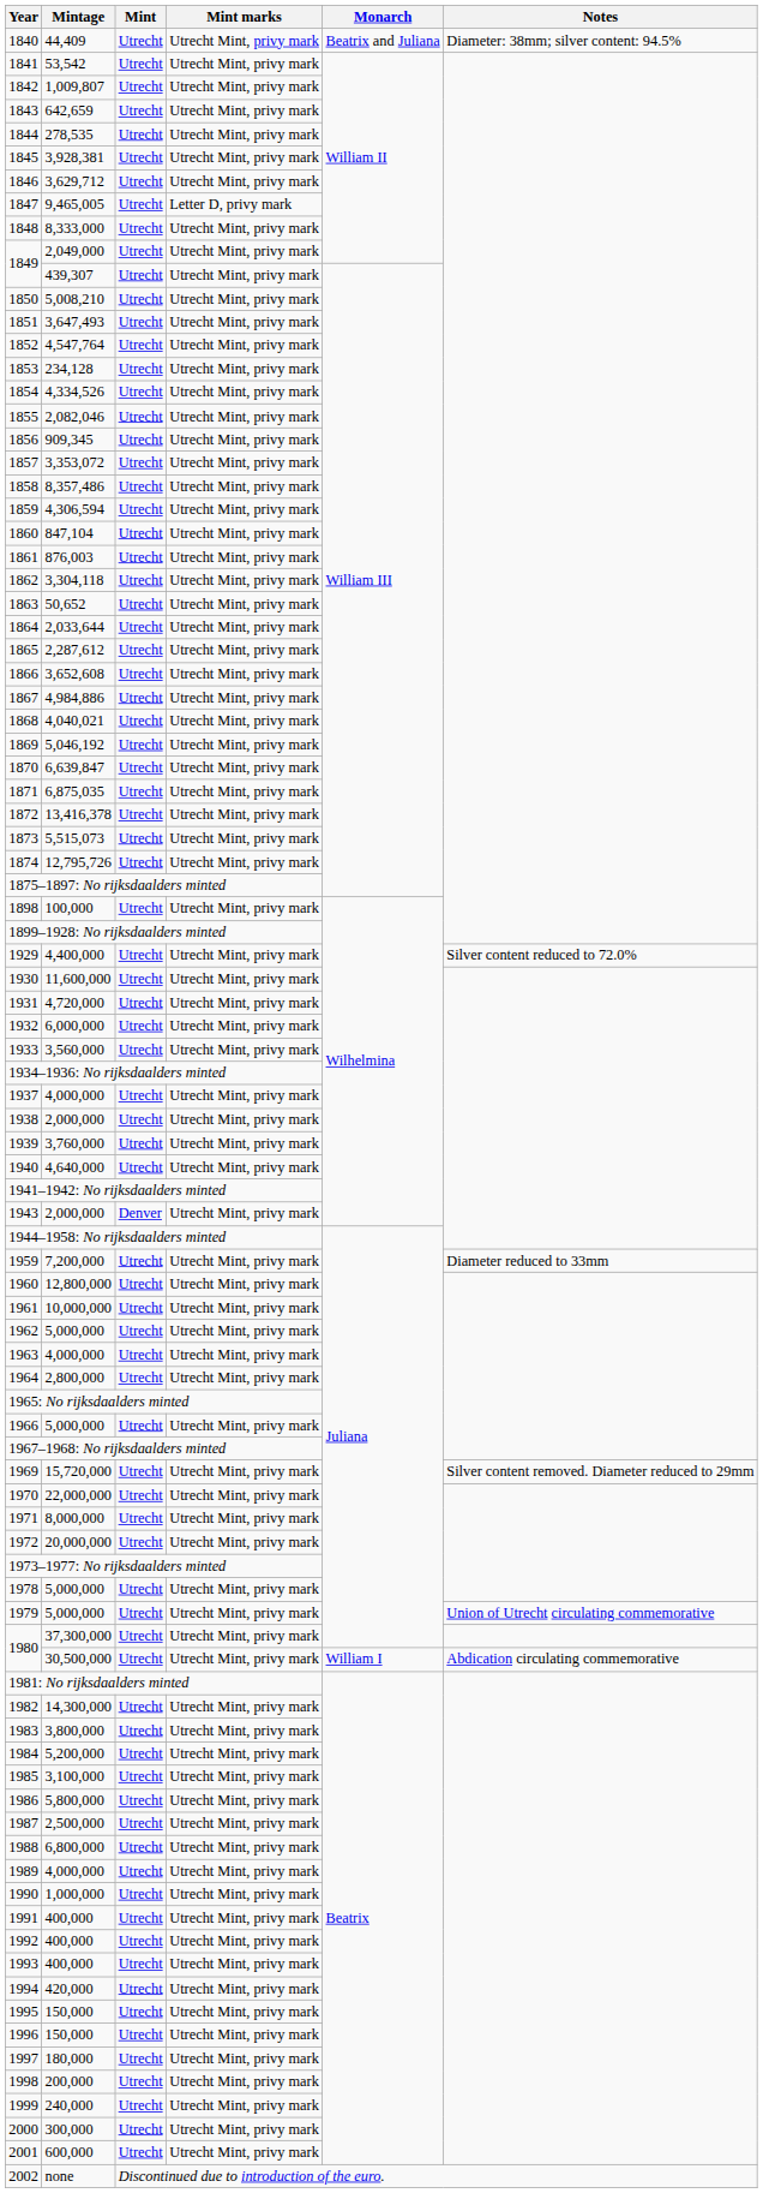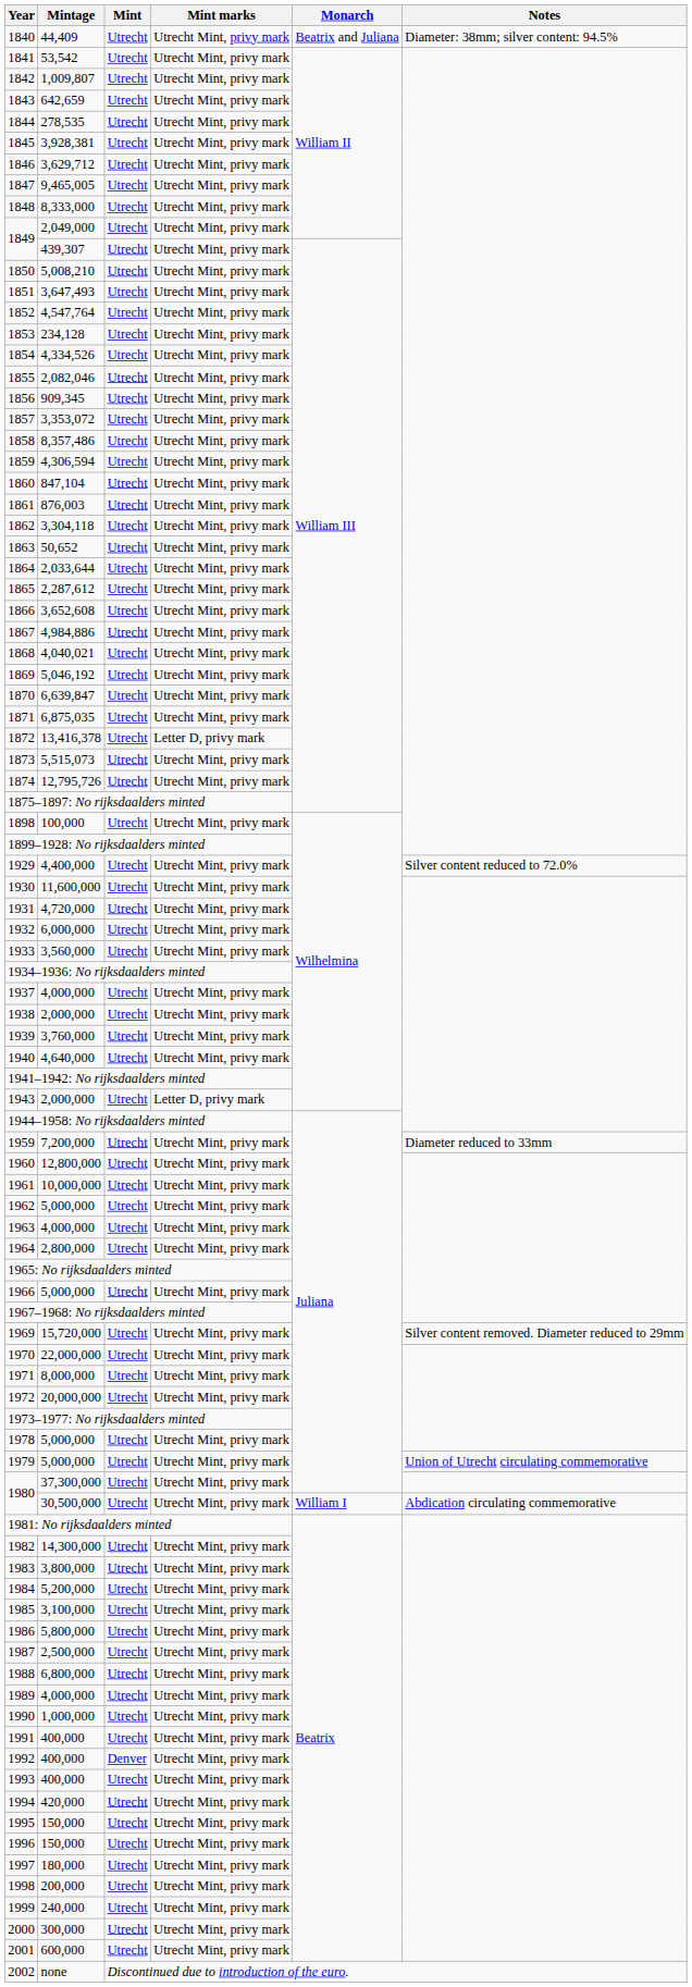 <table class="wikitable">
 <tr>
 <th>Year</th>
 <th>Mintage</th>
 <th>Mint</th>
 <th>Mint marks</th>
 <th><a href='#'>Monarch</a></th>
 <th>Notes</th>
 </tr>
 <tr>
 <td>1840</td>
 <td>44,409</td>
 <td><a href='#'>Utrecht</a></td>
 <td>Utrecht Mint, <a href='#'>privy mark</a></td>
 <td><a href='#'>Beatrix</a> and <a href='#'>Juliana</a></td>
 <td>Diameter: 38mm; silver content: 94.5%</td>
 </tr>
 <tr>
 <td>1841</td>
 <td>53,542</td>
 <td><a href='#'>Utrecht</a></td>
 <td>Utrecht Mint, privy mark</td>
 <td rowspan=9><a href='#'>William II</a></td>
 </tr>
 <tr>
 <td>1842</td>
 <td>1,009,807</td>
 <td><a href='#'>Utrecht</a></td>
 <td>Utrecht Mint, privy mark</td>
 </tr>
 <tr>
 <td>1843</td>
 <td>642,659</td>
 <td><a href='#'>Utrecht</a></td>
 <td>Utrecht Mint, privy mark</td>
 </tr>
 <tr>
 <td>1844</td>
 <td>278,535</td>
 <td><a href='#'>Utrecht</a></td>
 <td>Utrecht Mint, privy mark</td>
 </tr>
 <tr>
 <td>1845</td>
 <td>3,928,381</td>
 <td><a href='#'>Utrecht</a></td>
 <td>Utrecht Mint, privy mark</td>
 </tr>
 <tr>
 <td>1846</td>
 <td>3,629,712</td>
 <td><a href='#'>Utrecht</a></td>
 <td>Utrecht Mint, privy mark</td>
 </tr>
 <tr>
 <td>1847</td>
 <td>9,465,005</td>
 <td><a href='#'>Utrecht</a></td>
-<td>Letter D, privy mark</td>
+<td>Utrecht Mint, privy mark</td>
 </tr>
 <tr>
 <td>1848</td>
 <td>8,333,000</td>
 <td><a href='#'>Utrecht</a></td>
 <td>Utrecht Mint, privy mark</td>
 </tr>
 <tr>
 <td rowspan=2>1849</td>
 <td>2,049,000</td>
 <td><a href='#'>Utrecht</a></td>
 <td>Utrecht Mint, privy mark</td>
 </tr>
 <tr>
 <td>439,307</td>
 <td><a href='#'>Utrecht</a></td>
 <td>Utrecht Mint, privy mark</td>
 <td rowspan=27><a href='#'>William III</a></td>
 </tr>
 <tr>
 <td>1850</td>
 <td>5,008,210</td>
 <td><a href='#'>Utrecht</a></td>
 <td>Utrecht Mint, privy mark</td>
 </tr>
 <tr>
 <td>1851</td>
 <td>3,647,493</td>
 <td><a href='#'>Utrecht</a></td>
 <td>Utrecht Mint, privy mark</td>
 </tr>
 <tr>
 <td>1852</td>
 <td>4,547,764</td>
 <td><a href='#'>Utrecht</a></td>
 <td>Utrecht Mint, privy mark</td>
 </tr>
 <tr>
 <td>1853</td>
 <td>234,128</td>
 <td><a href='#'>Utrecht</a></td>
 <td>Utrecht Mint, privy mark</td>
 </tr>
 <tr>
 <td>1854</td>
 <td>4,334,526</td>
 <td><a href='#'>Utrecht</a></td>
 <td>Utrecht Mint, privy mark</td>
 </tr>
 <tr>
 <td>1855</td>
 <td>2,082,046</td>
 <td><a href='#'>Utrecht</a></td>
 <td>Utrecht Mint, privy mark</td>
 </tr>
 <tr>
 <td>1856</td>
 <td>909,345</td>
 <td><a href='#'>Utrecht</a></td>
 <td>Utrecht Mint, privy mark</td>
 </tr>
 <tr>
 <td>1857</td>
 <td>3,353,072</td>
 <td><a href='#'>Utrecht</a></td>
 <td>Utrecht Mint, privy mark</td>
 </tr>
 <tr>
 <td>1858</td>
 <td>8,357,486</td>
 <td><a href='#'>Utrecht</a></td>
 <td>Utrecht Mint, privy mark</td>
 </tr>
 <tr>
 <td>1859</td>
 <td>4,306,594</td>
 <td><a href='#'>Utrecht</a></td>
 <td>Utrecht Mint, privy mark</td>
 </tr>
 <tr>
 <td>1860</td>
 <td>847,104</td>
 <td><a href='#'>Utrecht</a></td>
 <td>Utrecht Mint, privy mark</td>
 </tr>
 <tr>
 <td>1861</td>
 <td>876,003</td>
 <td><a href='#'>Utrecht</a></td>
 <td>Utrecht Mint, privy mark</td>
 </tr>
 <tr>
 <td>1862</td>
 <td>3,304,118</td>
 <td><a href='#'>Utrecht</a></td>
 <td>Utrecht Mint, privy mark</td>
 </tr>
 <tr>
 <td>1863</td>
 <td>50,652</td>
 <td><a href='#'>Utrecht</a></td>
 <td>Utrecht Mint, privy mark</td>
 </tr>
 <tr>
 <td>1864</td>
 <td>2,033,644</td>
 <td><a href='#'>Utrecht</a></td>
 <td>Utrecht Mint, privy mark</td>
 </tr>
 <tr>
 <td>1865</td>
 <td>2,287,612</td>
 <td><a href='#'>Utrecht</a></td>
 <td>Utrecht Mint, privy mark</td>
 </tr>
 <tr>
 <td>1866</td>
 <td>3,652,608</td>
 <td><a href='#'>Utrecht</a></td>
 <td>Utrecht Mint, privy mark</td>
 </tr>
 <tr>
 <td>1867</td>
 <td>4,984,886</td>
 <td><a href='#'>Utrecht</a></td>
 <td>Utrecht Mint, privy mark</td>
 </tr>
 <tr>
 <td>1868</td>
 <td>4,040,021</td>
 <td><a href='#'>Utrecht</a></td>
 <td>Utrecht Mint, privy mark</td>
 </tr>
 <tr>
 <td>1869</td>
 <td>5,046,192</td>
 <td><a href='#'>Utrecht</a></td>
 <td>Utrecht Mint, privy mark</td>
 </tr>
 <tr>
 <td>1870</td>
 <td>6,639,847</td>
 <td><a href='#'>Utrecht</a></td>
 <td>Utrecht Mint, privy mark</td>
 </tr>
 <tr>
 <td>1871</td>
 <td>6,875,035</td>
 <td><a href='#'>Utrecht</a></td>
 <td>Utrecht Mint, privy mark</td>
 </tr>
 <tr>
 <td>1872</td>
 <td>13,416,378</td>
 <td><a href='#'>Utrecht</a></td>
-<td>Utrecht Mint, privy mark</td>
+<td>Letter D, privy mark</td>
 </tr>
 <tr>
 <td>1873</td>
 <td>5,515,073</td>
 <td><a href='#'>Utrecht</a></td>
 <td>Utrecht Mint, privy mark</td>
 </tr>
 <tr>
 <td>1874</td>
 <td>12,795,726</td>
 <td><a href='#'>Utrecht</a></td>
 <td>Utrecht Mint, privy mark</td>
 </tr>
 <tr>
 <td colspan=4>1875–1897: <em>No rijksdaalders minted</em></td>
 </tr>
 <tr>
 <td>1898</td>
 <td>100,000</td>
 <td><a href='#'>Utrecht</a></td>
 <td>Utrecht Mint, privy mark</td>
 <td rowspan=15><a href='#'>Wilhelmina</a></td>
 </tr>
 <tr>
 <td colspan=4>1899–1928: <em>No rijksdaalders minted</em></td>
 </tr>
 <tr>
 <td>1929</td>
 <td>4,400,000</td>
 <td><a href='#'>Utrecht</a></td>
 <td>Utrecht Mint, privy mark</td>
 <td>Silver content reduced to 72.0%</td>
 </tr>
 <tr>
 <td>1930</td>
 <td>11,600,000</td>
 <td><a href='#'>Utrecht</a></td>
 <td>Utrecht Mint, privy mark</td>
 </tr>
 <tr>
 <td>1931</td>
 <td>4,720,000</td>
 <td><a href='#'>Utrecht</a></td>
 <td>Utrecht Mint, privy mark</td>
 </tr>
 <tr>
 <td>1932</td>
 <td>6,000,000</td>
 <td><a href='#'>Utrecht</a></td>
 <td>Utrecht Mint, privy mark</td>
 </tr>
 <tr>
 <td>1933</td>
 <td>3,560,000</td>
 <td><a href='#'>Utrecht</a></td>
 <td>Utrecht Mint, privy mark</td>
 </tr>
 <tr>
 <td colspan=4>1934–1936: <em>No rijksdaalders minted</em></td>
 </tr>
 <tr>
 <td>1937</td>
 <td>4,000,000</td>
 <td><a href='#'>Utrecht</a></td>
 <td>Utrecht Mint, privy mark</td>
 </tr>
 <tr>
 <td>1938</td>
 <td>2,000,000</td>
 <td><a href='#'>Utrecht</a></td>
 <td>Utrecht Mint, privy mark</td>
 </tr>
 <tr>
 <td>1939</td>
 <td>3,760,000</td>
 <td><a href='#'>Utrecht</a></td>
 <td>Utrecht Mint, privy mark</td>
 </tr>
 <tr>
 <td>1940</td>
 <td>4,640,000</td>
 <td><a href='#'>Utrecht</a></td>
 <td>Utrecht Mint, privy mark</td>
 </tr>
 <tr>
 <td colspan=4>1941–1942: <em>No rijksdaalders minted</em></td>
 </tr>
 <tr>
 <td>1943</td>
 <td>2,000,000</td>
-<td><a href='#'>Denver</a></td>
-<td>Utrecht Mint, privy mark</td>
+<td><a href='#'>Utrecht</a></td>
+<td>Letter D, privy mark</td>
 </tr>
 <tr>
 <td colspan=4 rowspan=2>1944–1958: <em>No rijksdaalders minted</em></td>
 </tr>
 <tr>
 <td rowspan=18><a href='#'>Juliana</a></td>
 </tr>
 <tr>
 <td>1959</td>
 <td>7,200,000</td>
 <td><a href='#'>Utrecht</a></td>
 <td>Utrecht Mint, privy mark</td>
 <td>Diameter reduced to 33mm</td>
 </tr>
 <tr>
 <td>1960</td>
 <td>12,800,000</td>
 <td><a href='#'>Utrecht</a></td>
 <td>Utrecht Mint, privy mark</td>
 </tr>
 <tr>
 <td>1961</td>
 <td>10,000,000</td>
 <td><a href='#'>Utrecht</a></td>
 <td>Utrecht Mint, privy mark</td>
 </tr>
 <tr>
 <td>1962</td>
 <td>5,000,000</td>
 <td><a href='#'>Utrecht</a></td>
 <td>Utrecht Mint, privy mark</td>
 </tr>
 <tr>
 <td>1963</td>
 <td>4,000,000</td>
 <td><a href='#'>Utrecht</a></td>
 <td>Utrecht Mint, privy mark</td>
 </tr>
 <tr>
 <td>1964</td>
 <td>2,800,000</td>
 <td><a href='#'>Utrecht</a></td>
 <td>Utrecht Mint, privy mark</td>
 </tr>
 <tr>
 <td colspan=4>1965: <em>No rijksdaalders minted</em></td>
 </tr>
 <tr>
 <td>1966</td>
 <td>5,000,000</td>
 <td><a href='#'>Utrecht</a></td>
 <td>Utrecht Mint, privy mark</td>
 </tr>
 <tr>
 <td colspan=4>1967–1968: <em>No rijksdaalders minted</em></td>
 </tr>
 <tr>
 <td>1969</td>
 <td>15,720,000</td>
 <td><a href='#'>Utrecht</a></td>
 <td>Utrecht Mint, privy mark</td>
 <td>Silver content removed. Diameter reduced to 29mm</td>
 </tr>
 <tr>
 <td>1970</td>
 <td>22,000,000</td>
 <td><a href='#'>Utrecht</a></td>
 <td>Utrecht Mint, privy mark</td>
 </tr>
 <tr>
 <td>1971</td>
 <td>8,000,000</td>
 <td><a href='#'>Utrecht</a></td>
 <td>Utrecht Mint, privy mark</td>
 </tr>
 <tr>
 <td>1972</td>
 <td>20,000,000</td>
 <td><a href='#'>Utrecht</a></td>
 <td>Utrecht Mint, privy mark</td>
 </tr>
 <tr>
 <td colspan=4>1973–1977: <em>No rijksdaalders minted</em></td>
 </tr>
 <tr>
 <td>1978</td>
 <td>5,000,000</td>
 <td><a href='#'>Utrecht</a></td>
 <td>Utrecht Mint, privy mark</td>
 </tr>
 <tr>
 <td>1979</td>
 <td>5,000,000</td>
 <td><a href='#'>Utrecht</a></td>
 <td>Utrecht Mint, privy mark</td>
 <td><a href='#'>Union of Utrecht</a> <a href='#'>circulating commemorative</a></td>
 </tr>
 <tr>
 <td rowspan=2>1980</td>
 <td>37,300,000</td>
 <td><a href='#'>Utrecht</a></td>
 <td>Utrecht Mint, privy mark</td>
 </tr>
 <tr>
 <td>30,500,000</td>
 <td><a href='#'>Utrecht</a></td>
 <td>Utrecht Mint, privy mark</td>
 <td><a href='#'>William I</a></td>
 <td><a href='#'>Abdication</a> circulating commemorative</td>
 </tr>
 <tr>
 <td colspan=4>1981: <em>No rijksdaalders minted</em></td>
 <td rowspan=21><a href='#'>Beatrix</a></td>
 </tr>
 <tr>
 <td>1982</td>
 <td>14,300,000</td>
 <td><a href='#'>Utrecht</a></td>
 <td>Utrecht Mint, privy mark</td>
 </tr>
 <tr>
 <td>1983</td>
 <td>3,800,000</td>
 <td><a href='#'>Utrecht</a></td>
 <td>Utrecht Mint, privy mark</td>
 </tr>
 <tr>
 <td>1984</td>
 <td>5,200,000</td>
 <td><a href='#'>Utrecht</a></td>
 <td>Utrecht Mint, privy mark</td>
 </tr>
 <tr>
 <td>1985</td>
 <td>3,100,000</td>
 <td><a href='#'>Utrecht</a></td>
 <td>Utrecht Mint, privy mark</td>
 </tr>
 <tr>
 <td>1986</td>
 <td>5,800,000</td>
 <td><a href='#'>Utrecht</a></td>
 <td>Utrecht Mint, privy mark</td>
 </tr>
 <tr>
 <td>1987</td>
 <td>2,500,000</td>
 <td><a href='#'>Utrecht</a></td>
 <td>Utrecht Mint, privy mark</td>
 </tr>
 <tr>
 <td>1988</td>
 <td>6,800,000</td>
 <td><a href='#'>Utrecht</a></td>
 <td>Utrecht Mint, privy mark</td>
 </tr>
 <tr>
 <td>1989</td>
 <td>4,000,000</td>
 <td><a href='#'>Utrecht</a></td>
 <td>Utrecht Mint, privy mark</td>
 </tr>
 <tr>
 <td>1990</td>
 <td>1,000,000</td>
 <td><a href='#'>Utrecht</a></td>
 <td>Utrecht Mint, privy mark</td>
 </tr>
 <tr>
 <td>1991</td>
 <td>400,000</td>
 <td><a href='#'>Utrecht</a></td>
 <td>Utrecht Mint, privy mark</td>
 </tr>
 <tr>
 <td>1992</td>
 <td>400,000</td>
-<td><a href='#'>Utrecht</a></td>
+<td><a href='#'>Denver</a></td>
 <td>Utrecht Mint, privy mark</td>
 </tr>
 <tr>
 <td>1993</td>
 <td>400,000</td>
 <td><a href='#'>Utrecht</a></td>
 <td>Utrecht Mint, privy mark</td>
 </tr>
 <tr>
 <td>1994</td>
 <td>420,000</td>
 <td><a href='#'>Utrecht</a></td>
 <td>Utrecht Mint, privy mark</td>
 </tr>
 <tr>
 <td>1995</td>
 <td>150,000</td>
 <td><a href='#'>Utrecht</a></td>
 <td>Utrecht Mint, privy mark</td>
 </tr>
 <tr>
 <td>1996</td>
 <td>150,000</td>
 <td><a href='#'>Utrecht</a></td>
 <td>Utrecht Mint, privy mark</td>
 </tr>
 <tr>
 <td>1997</td>
 <td>180,000</td>
 <td><a href='#'>Utrecht</a></td>
 <td>Utrecht Mint, privy mark</td>
 </tr>
 <tr>
 <td>1998</td>
 <td>200,000</td>
 <td><a href='#'>Utrecht</a></td>
 <td>Utrecht Mint, privy mark</td>
 </tr>
 <tr>
 <td>1999</td>
 <td>240,000</td>
 <td><a href='#'>Utrecht</a></td>
 <td>Utrecht Mint, privy mark</td>
 </tr>
 <tr>
 <td>2000</td>
 <td>300,000</td>
 <td><a href='#'>Utrecht</a></td>
 <td>Utrecht Mint, privy mark</td>
 </tr>
 <tr>
 <td>2001</td>
 <td>600,000</td>
 <td><a href='#'>Utrecht</a></td>
 <td>Utrecht Mint, privy mark</td>
 </tr>
 <tr>
 <td>2002</td>
 <td>none</td>
 <td colspan=4><em>Discontinued due to <a href='#'>introduction of the euro</a>.</em></td>
 </tr>
 </table>
